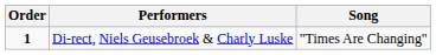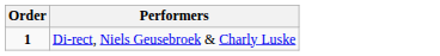 <table class="wikitable" style="text-align: center; width: auto;">
 <tr>
 <th>Order</th>
 <th>Performers</th>
-<th>Song</th>
 </tr>
 <tr>
 <td><strong>1</strong></td>
 <td><a href='#'>Di-rect</a>, <a href='#'>Niels Geusebroek</a> & <a href='#'>Charly Luske</a></td>
-<td>"Times Are Changing"</td>
 </tr>
 </table>
